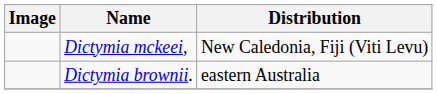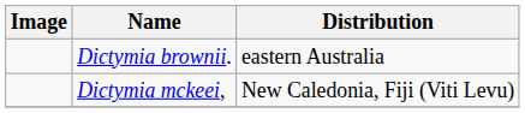 <table class="wikitable sortable">
 <tr>
 <th>Image</th>
 <th>Name</th>
 <th>Distribution</th>
 </tr>
 <tr>
 <td></td>
+<td><em><a href='#'>Dictymia brownii</a></em>.</td>
+<td>eastern Australia</td>
+</tr>
+<tr>
+<td></td>
 <td><em><a href='#'>Dictymia mckeei</a></em>,</td>
 <td>New Caledonia, Fiji (Viti Levu)</td>
 </tr>
 <tr>
-<td></td>
-<td><em><a href='#'>Dictymia brownii</a></em>.</td>
-<td>eastern Australia</td>
-</tr>
-<tr>
 </tr>
 </table>
